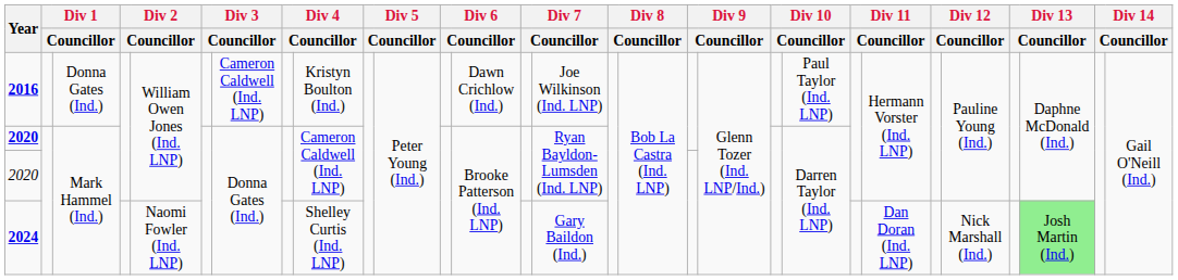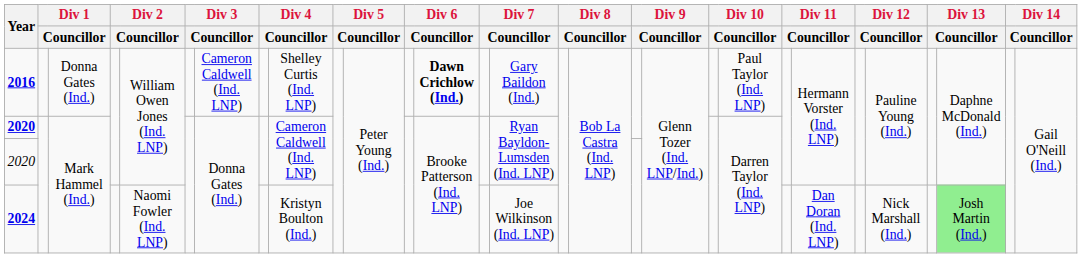 <table class="wikitable">
 <tr>
 <th rowspan="2">Year</th>
 <th style="color:crimson"; colspan="2">Div 1</th>
 <th style="color:crimson"; colspan="2">Div 2</th>
 <th style="color:crimson"; colspan="2">Div 3</th>
 <th style="color:crimson"; colspan="2">Div 4</th>
 <th style="color:crimson"; colspan="2">Div 5</th>
 <th style="color:crimson"; colspan="2">Div 6</th>
 <th style="color:crimson"; colspan="2">Div 7</th>
 <th style="color:crimson"; colspan="2">Div 8</th>
 <th style="color:crimson"; colspan="2">Div 9</th>
 <th style="color:crimson"; colspan="2">Div 10</th>
 <th style="color:crimson"; colspan="2">Div 11</th>
 <th style="color:crimson"; colspan="2">Div 12</th>
 <th style="color:crimson"; colspan="2">Div 13</th>
 <th style="color:crimson"; colspan="2">Div 14</th>
 </tr>
 <tr>
 <th colspan="2">Councillor</th>
 <th colspan="2">Councillor</th>
 <th colspan="2">Councillor</th>
 <th colspan="2">Councillor</th>
 <th colspan="2">Councillor</th>
 <th colspan="2">Councillor</th>
 <th colspan="2">Councillor</th>
 <th colspan="2">Councillor</th>
 <th colspan="2">Councillor</th>
 <th colspan="2">Councillor</th>
 <th colspan="2">Councillor</th>
 <th colspan="2">Councillor</th>
 <th colspan="2">Councillor</th>
 <th colspan="2">Councillor</th>
 </tr>
 <tr>
 <td><strong><a href='#'>2016</a></strong></td>
 <td rowspan="1" width="1px" > </td>
 <td rowspan="1"; align="center">Donna Gates (<a href='#'>Ind.</a>)</td>
 <td rowspan="3" width="1px" > </td>
 <td rowspan="3"; align="center">William Owen Jones (<a href='#'>Ind. LNP</a>)</td>
 <td rowspan="1" width="1px" > </td>
 <td rowspan="1"; align="center"><a href='#'>Cameron Caldwell</a> (<a href='#'>Ind. LNP</a>)</td>
 <td rowspan="1" width="1px" > </td>
-<td rowspan="1"; align="center">Kristyn Boulton (<a href='#'>Ind.</a>)</td>
+<td rowspan="1"; align="center">Shelley Curtis (<a href='#'>Ind. LNP</a>)</td>
 <td rowspan="4" width="1px" > </td>
 <td rowspan="4"; align="center">Peter Young (<a href='#'>Ind.</a>)</td>
 <td rowspan="1" width="1px" > </td>
-<td rowspan="1"; align="center">Dawn Crichlow (<a href='#'>Ind.</a>)</td>
+<td rowspan="1"; align="center"><strong>Dawn Crichlow (<a href='#'>Ind.</a>)</strong></td>
 <td rowspan="1" width="1px" > </td>
-<td rowspan="1"; align="center">Joe Wilkinson (<a href='#'>Ind. LNP</a>)</td>
+<td rowspan="1"; align="center"><a href='#'>Gary Baildon</a> (<a href='#'>Ind.</a>)</td>
 <td rowspan="4" width="1px" > </td>
 <td rowspan="4"; align="center"><a href='#'>Bob La Castra</a> (<a href='#'>Ind. LNP</a>)</td>
 <td rowspan="2" width="1px" > </td>
 <td rowspan="4"; align="center">Glenn Tozer (<a href='#'>Ind. LNP</a>/<a href='#'>Ind.</a>)</td>
 <td rowspan="1" width="1px" > </td>
 <td rowspan="1"; align="center">Paul Taylor (<a href='#'>Ind. LNP</a>)</td>
 <td rowspan="3" width="1px" > </td>
 <td rowspan="3"; align="center">Hermann Vorster (<a href='#'>Ind. LNP</a>)</td>
 <td rowspan="3" width="1px" > </td>
 <td rowspan="3"; align="center">Pauline Young (<a href='#'>Ind.</a>)</td>
 <td rowspan="3" width="1px" > </td>
 <td rowspan="3"; align="center">Daphne McDonald (<a href='#'>Ind.</a>)</td>
 <td rowspan="4" width="1px" > </td>
 <td rowspan="4"; align="center">Gail O'Neill (<a href='#'>Ind.</a>)</td>
 </tr>
 <tr>
 <td><strong><a href='#'>2020</a></strong></td>
 <td rowspan="3" width="1px" > </td>
 <td rowspan="3"; align="center">Mark Hammel (<a href='#'>Ind.</a>)</td>
 <td rowspan="3" width="1px" > </td>
 <td rowspan="3"; align="center">Donna Gates (<a href='#'>Ind.</a>)</td>
 <td rowspan="2" width="1px" > </td>
 <td rowspan="2"; align="center"><a href='#'>Cameron Caldwell</a> (<a href='#'>Ind. LNP</a>)</td>
 <td rowspan="3" width="1px" > </td>
 <td rowspan="3"; align="center">Brooke Patterson (<a href='#'>Ind. LNP</a>)</td>
 <td rowspan="2" width="1px" > </td>
 <td rowspan="2"; align="center"><a href='#'>Ryan Bayldon-Lumsden</a> (<a href='#'>Ind. LNP</a>)</td>
 <td rowspan="3" width="1px" > </td>
 <td rowspan="3"; align="center">Darren Taylor (<a href='#'>Ind. LNP</a>)</td>
 </tr>
 <tr>
 <td><em>2020</em></td>
 <td rowspan="2" width="1px" > </td>
 </tr>
 <tr>
 <td><strong><a href='#'>2024</a></strong></td>
 <td rowspan="1" width="1px" > </td>
 <td rowspan="1"; align="center">Naomi Fowler (<a href='#'>Ind. LNP</a>)</td>
 <td rowspan="1" width="1px" > </td>
-<td rowspan="1"; align="center">Shelley Curtis (<a href='#'>Ind. LNP</a>)</td>
+<td rowspan="1"; align="center">Kristyn Boulton (<a href='#'>Ind.</a>)</td>
 <td rowspan="1" width="1px" > </td>
-<td rowspan="1"; align="center"><a href='#'>Gary Baildon</a> (<a href='#'>Ind.</a>)</td>
+<td rowspan="1"; align="center">Joe Wilkinson (<a href='#'>Ind. LNP</a>)</td>
 <td rowspan="1" width="1px" > </td>
 <td rowspan="1"; align="center"><a href='#'>Dan Doran</a> (<a href='#'>Ind. LNP</a>)</td>
 <td rowspan="1" width="1px" > </td>
 <td rowspan="1"; align="center">Nick Marshall (<a href='#'>Ind.</a>)</td>
 <td rowspan="1" width="1px" > </td>
 <td rowspan="1"; align="center" style="background: lightgreen;">Josh Martin (<a href='#'>Ind.</a>)</td>
 </tr>
 </table>
